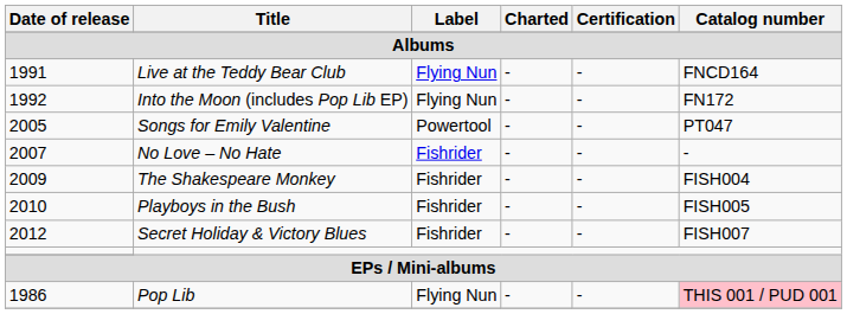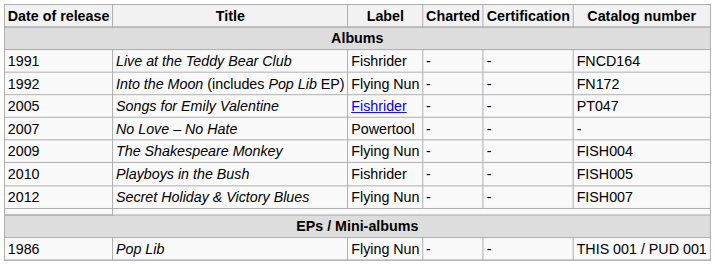 <table class="wikitable" style="font-size: 95%;">
 <tr>
 <th>Date of release</th>
 <th>Title</th>
 <th>Label</th>
 <th>Charted</th>
 <th>Certification</th>
 <th>Catalog number</th>
 </tr>
 <tr>
 </tr>
 <tr bgcolor="#DDDDDD">
 <td colspan=7 align=center><strong>Albums</strong></td>
 </tr>
 <tr>
 <td>1991</td>
 <td><em>Live at the Teddy Bear Club</em></td>
-<td><a href='#'>Flying Nun</a></td>
+<td>Fishrider</td>
 <td>-</td>
 <td>-</td>
 <td>FNCD164</td>
 </tr>
 <tr>
 <td>1992</td>
 <td><em>Into the Moon</em> (includes <em>Pop Lib</em> EP)</td>
 <td>Flying Nun</td>
 <td>-</td>
 <td>-</td>
 <td>FN172</td>
 </tr>
 <tr>
 <td>2005</td>
 <td><em>Songs for Emily Valentine</em></td>
-<td>Powertool</td>
+<td><a href='#'>Fishrider</a></td>
 <td>-</td>
 <td>-</td>
 <td>PT047</td>
 </tr>
 <tr>
 <td>2007</td>
 <td><em>No Love – No Hate</em></td>
-<td><a href='#'>Fishrider</a></td>
+<td>Powertool</td>
 <td>-</td>
 <td>-</td>
 <td>-</td>
 </tr>
 <tr>
 <td>2009</td>
 <td><em>The Shakespeare Monkey</em></td>
-<td>Fishrider</td>
+<td>Flying Nun</td>
 <td>-</td>
 <td>-</td>
 <td>FISH004</td>
 </tr>
 <tr>
 <td>2010</td>
 <td><em>Playboys in the Bush</em></td>
 <td>Fishrider</td>
 <td>-</td>
 <td>-</td>
 <td>FISH005</td>
 </tr>
 <tr>
 <td>2012</td>
 <td><em>Secret Holiday & Victory Blues</em></td>
-<td>Fishrider</td>
+<td>Flying Nun</td>
 <td>-</td>
 <td>-</td>
 <td>FISH007</td>
 </tr>
 <tr>
 <td></td>
 </tr>
 <tr>
 </tr>
 <tr>
 </tr>
 <tr bgcolor="#DDDDDD">
 <td colspan=7 align=center><strong>EPs / Mini-albums</strong></td>
 </tr>
 <tr>
 <td>1986</td>
 <td><em>Pop Lib</em></td>
 <td>Flying Nun</td>
 <td>-</td>
 <td>-</td>
-<td style="background: pink;">THIS 001 / PUD 001</td>
+<td>THIS 001 / PUD 001</td>
 </tr>
 <tr>
 </tr>
 </table>
